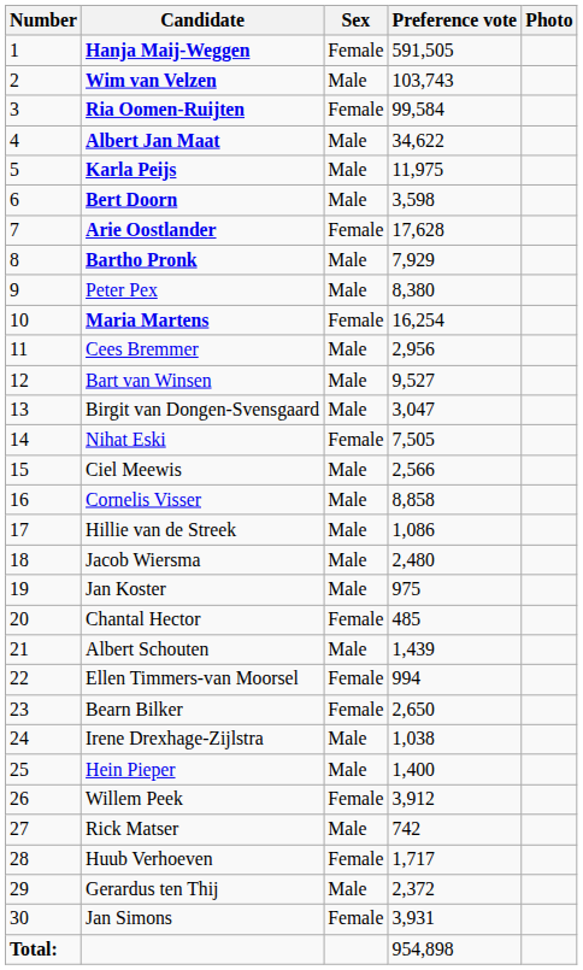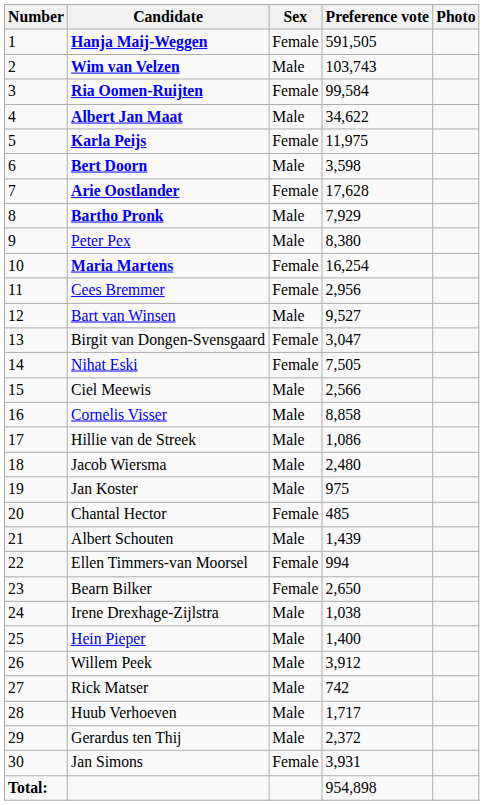 <table class="wikitable vatop">
 <tr>
 <th>Number</th>
 <th>Candidate</th>
 <th>Sex</th>
 <th>Preference vote</th>
 <th>Photo</th>
 </tr>
 <tr>
 <td>1</td>
 <td><strong><a href='#'>Hanja Maij-Weggen</a></strong></td>
 <td>Female</td>
 <td>591,505</td>
 <td></td>
 </tr>
 <tr>
 <td>2</td>
 <td><strong><a href='#'>Wim van Velzen</a></strong></td>
 <td>Male</td>
 <td>103,743</td>
 <td></td>
 </tr>
 <tr>
 <td>3</td>
 <td><strong><a href='#'>Ria Oomen-Ruijten</a></strong></td>
 <td>Female</td>
 <td>99,584</td>
 <td></td>
 </tr>
 <tr>
 <td>4</td>
 <td><strong><a href='#'>Albert Jan Maat</a></strong></td>
 <td>Male</td>
 <td>34,622</td>
 <td></td>
 </tr>
 <tr>
 <td>5</td>
 <td><strong><a href='#'>Karla Peijs</a></strong></td>
-<td>Male</td>
+<td>Female</td>
 <td>11,975</td>
 <td></td>
 </tr>
 <tr>
 <td>6</td>
 <td><strong><a href='#'>Bert Doorn</a></strong></td>
 <td>Male</td>
 <td>3,598</td>
 <td></td>
 </tr>
 <tr>
 <td>7</td>
 <td><strong><a href='#'>Arie Oostlander</a></strong></td>
 <td>Female</td>
 <td>17,628</td>
 <td></td>
 </tr>
 <tr>
 <td>8</td>
 <td><strong><a href='#'>Bartho Pronk</a></strong></td>
 <td>Male</td>
 <td>7,929</td>
 <td></td>
 </tr>
 <tr>
 <td>9</td>
 <td><a href='#'>Peter Pex</a></td>
 <td>Male</td>
 <td>8,380</td>
 <td></td>
 </tr>
 <tr>
 <td>10</td>
 <td><strong><a href='#'>Maria Martens</a></strong></td>
 <td>Female</td>
 <td>16,254</td>
 <td></td>
 </tr>
 <tr>
 <td>11</td>
 <td><a href='#'>Cees Bremmer</a></td>
-<td>Male</td>
+<td>Female</td>
 <td>2,956</td>
 <td></td>
 </tr>
 <tr>
 <td>12</td>
 <td><a href='#'>Bart van Winsen</a></td>
 <td>Male</td>
 <td>9,527</td>
 <td></td>
 </tr>
 <tr>
 <td>13</td>
 <td>Birgit van Dongen-Svensgaard</td>
-<td>Male</td>
+<td>Female</td>
 <td>3,047</td>
 <td></td>
 </tr>
 <tr>
 <td>14</td>
 <td><a href='#'>Nihat Eski</a></td>
 <td>Female</td>
 <td>7,505</td>
 <td></td>
 </tr>
 <tr>
 <td>15</td>
 <td>Ciel Meewis</td>
 <td>Male</td>
 <td>2,566</td>
 <td></td>
 </tr>
 <tr>
 <td>16</td>
 <td><a href='#'>Cornelis Visser</a></td>
 <td>Male</td>
 <td>8,858</td>
 <td></td>
 </tr>
 <tr>
 <td>17</td>
 <td>Hillie van de Streek</td>
 <td>Male</td>
 <td>1,086</td>
 <td></td>
 </tr>
 <tr>
 <td>18</td>
 <td>Jacob Wiersma</td>
 <td>Male</td>
 <td>2,480</td>
 <td></td>
 </tr>
 <tr>
 <td>19</td>
 <td>Jan Koster</td>
 <td>Male</td>
 <td>975</td>
 <td></td>
 </tr>
 <tr>
 <td>20</td>
 <td>Chantal Hector</td>
 <td>Female</td>
 <td>485</td>
 <td></td>
 </tr>
 <tr>
 <td>21</td>
 <td>Albert Schouten</td>
 <td>Male</td>
 <td>1,439</td>
 <td></td>
 </tr>
 <tr>
 <td>22</td>
 <td>Ellen Timmers-van Moorsel</td>
 <td>Female</td>
 <td>994</td>
 <td></td>
 </tr>
 <tr>
 <td>23</td>
 <td>Bearn Bilker</td>
 <td>Female</td>
 <td>2,650</td>
 <td></td>
 </tr>
 <tr>
 <td>24</td>
 <td>Irene Drexhage-Zijlstra</td>
 <td>Male</td>
 <td>1,038</td>
 <td></td>
 </tr>
 <tr>
 <td>25</td>
 <td><a href='#'>Hein Pieper</a></td>
 <td>Male</td>
 <td>1,400</td>
 <td></td>
 </tr>
 <tr>
 <td>26</td>
 <td>Willem Peek</td>
-<td>Female</td>
+<td>Male</td>
 <td>3,912</td>
 <td></td>
 </tr>
 <tr>
 <td>27</td>
 <td>Rick Matser</td>
 <td>Male</td>
 <td>742</td>
 <td></td>
 </tr>
 <tr>
 <td>28</td>
 <td>Huub Verhoeven</td>
-<td>Female</td>
+<td>Male</td>
 <td>1,717</td>
 <td></td>
 </tr>
 <tr>
 <td>29</td>
 <td>Gerardus ten Thij</td>
 <td>Male</td>
 <td>2,372</td>
 <td></td>
 </tr>
 <tr>
 <td>30</td>
 <td>Jan Simons</td>
 <td>Female</td>
 <td>3,931</td>
 <td></td>
 </tr>
 <tr>
 <td><strong>Total:</strong></td>
 <td></td>
 <td></td>
 <td>954,898</td>
 <td></td>
 </tr>
 </table>
